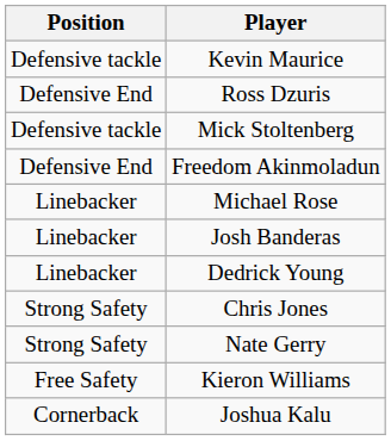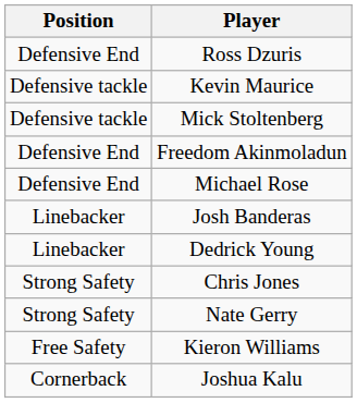 <table class="wikitable" style="text-align: center;">
 <tr>
 <th>Position</th>
 <th>Player</th>
 </tr>
 <tr>
+<td>Defensive End</td>
+<td>Ross Dzuris</td>
+</tr>
+<tr>
 <td>Defensive tackle</td>
 <td>Kevin Maurice</td>
-</tr>
-<tr>
-<td>Defensive End</td>
-<td>Ross Dzuris</td>
 </tr>
 <tr>
 <td>Defensive tackle</td>
 <td>Mick Stoltenberg</td>
 </tr>
 <tr>
 <td>Defensive End</td>
 <td>Freedom Akinmoladun</td>
 </tr>
 <tr>
-<td>Linebacker</td>
+<td>Defensive End</td>
 <td>Michael Rose</td>
 </tr>
 <tr>
 <td>Linebacker</td>
 <td>Josh Banderas</td>
 </tr>
 <tr>
 <td>Linebacker</td>
 <td>Dedrick Young</td>
 </tr>
 <tr>
 <td>Strong Safety</td>
 <td>Chris Jones</td>
 </tr>
 <tr>
 <td>Strong Safety</td>
 <td>Nate Gerry</td>
 </tr>
 <tr>
 <td>Free Safety</td>
 <td>Kieron Williams</td>
 </tr>
 <tr>
 <td>Cornerback</td>
 <td>Joshua Kalu</td>
 </tr>
 </table>
